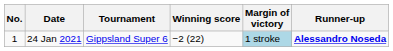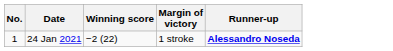 <table class="wikitable" style="font-size:95%;">
 <tr>
 <th>No.</th>
 <th>Date</th>
-<th>Tournament</th>
 <th>Winning score</th>
 <th>Margin of<br>victory</th>
 <th>Runner-up</th>
 </tr>
 <tr>
 <td align=center>1</td>
 <td align=right>24 Jan <a href='#'>2021</a></td>
-<td><a href='#'>Gippsland Super 6</a></td>
 <td>−2 (22)</td>
-<td style="background: lightblue;">1 stroke</td>
+<td>1 stroke</td>
 <td><strong> <a href='#'>Alessandro Noseda</a></strong></td>
 </tr>
 </table>
